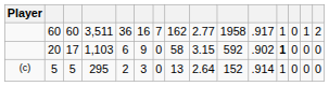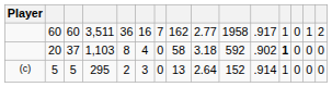 <table class="wikitable sortable" style="text-align:center;">
 <tr>
 <th>Player</th>
 <th></th>
 <th></th>
 <th></th>
 <th></th>
 <th></th>
 <th></th>
 <th></th>
 <th></th>
 <th></th>
 <th></th>
 <th></th>
 <th></th>
 <th></th>
 <th></th>
 </tr>
 <tr>
 <td></td>
 <td>60</td>
 <td>60</td>
 <td>3,511</td>
 <td>36</td>
 <td>16</td>
 <td>7</td>
 <td>162</td>
 <td>2.77</td>
 <td>1958</td>
 <td>.917</td>
 <td>1</td>
 <td>0</td>
 <td>1</td>
 <td>2</td>
 </tr>
 <tr>
 <td></td>
 <td>20</td>
-<td>17</td>
+<td>37</td>
 <td>1,103</td>
-<td>6</td>
-<td>9</td>
+<td>8</td>
+<td>4</td>
 <td>0</td>
 <td>58</td>
-<td>3.15</td>
+<td>3.18</td>
 <td>592</td>
 <td>.902</td>
 <td><strong>1</strong></td>
 <td>0</td>
 <td>0</td>
 <td>0</td>
 </tr>
 <tr>
 <td><sup>(c)</sup></td>
 <td>5</td>
 <td>5</td>
 <td>295</td>
 <td>2</td>
 <td>3</td>
 <td>0</td>
 <td>13</td>
 <td>2.64</td>
 <td>152</td>
 <td>.914</td>
 <td>1</td>
 <td>0</td>
 <td>0</td>
 <td>0</td>
 </tr>
 </table>
